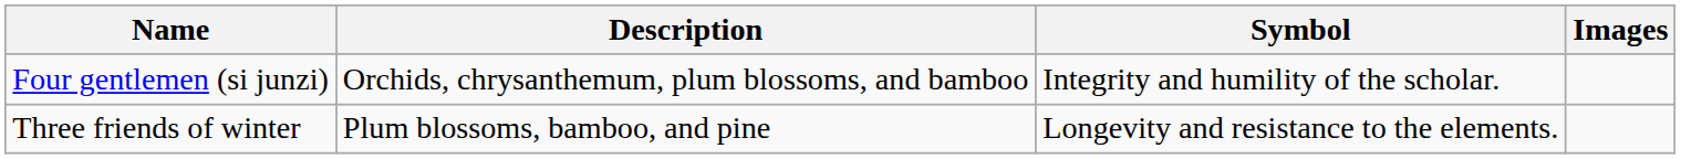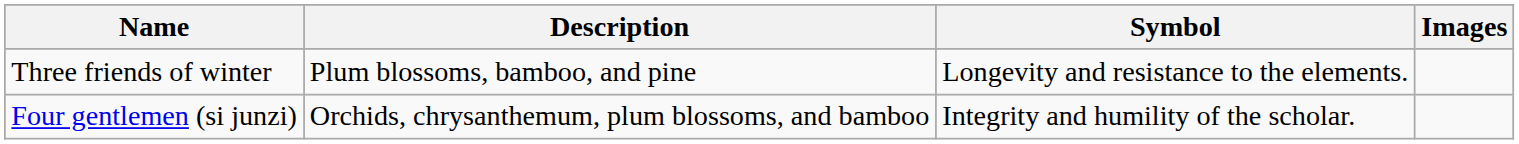 <table class="wikitable sortable mw-collapsible">
 <tr>
 <th>Name</th>
 <th>Description</th>
 <th>Symbol</th>
 <th>Images</th>
 </tr>
 <tr>
+<td>Three friends of winter</td>
+<td>Plum blossoms, bamboo, and pine</td>
+<td>Longevity and resistance to the elements.</td>
+<td></td>
+</tr>
+<tr>
 <td><a href='#'>Four gentlemen</a> (si junzi)</td>
 <td>Orchids, chrysanthemum, plum blossoms, and bamboo</td>
 <td>Integrity and humility of the scholar.</td>
 <td></td>
 </tr>
-<tr>
-<td>Three friends of winter</td>
-<td>Plum blossoms, bamboo, and pine</td>
-<td>Longevity and resistance to the elements.</td>
-<td></td>
-</tr>
 </table>
